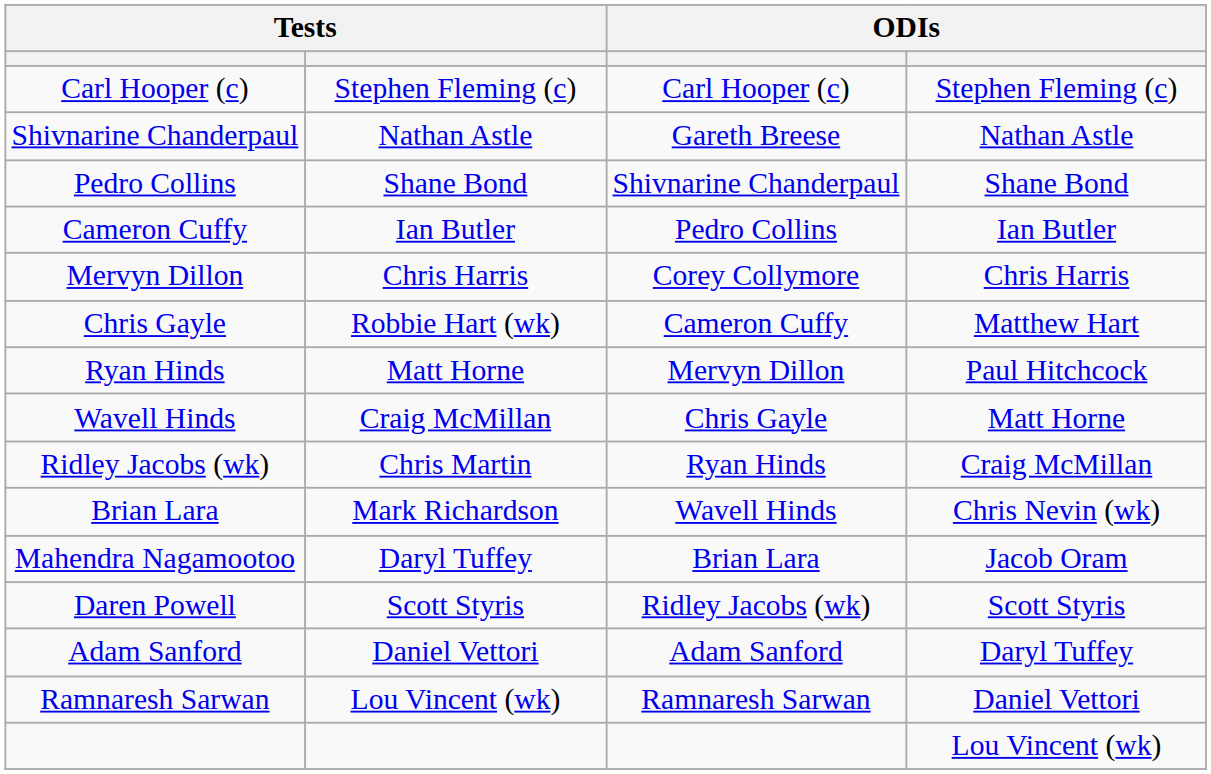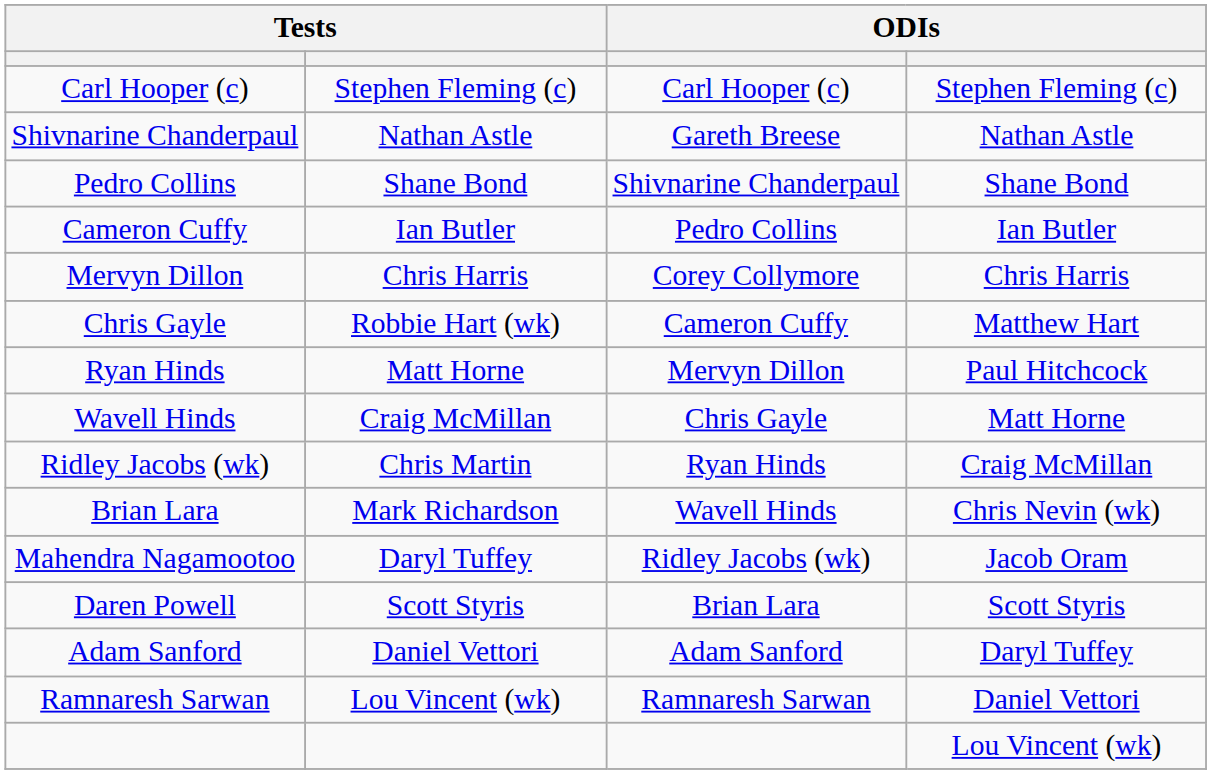 <table class="wikitable" style="text-align:center; margin:auto">
 <tr>
 <th colspan=2>Tests</th>
 <th colspan=2>ODIs</th>
 </tr>
 <tr>
 <th style="width:25%"></th>
 <th style="width:25%"></th>
 <th style="width:25%"></th>
 <th style="width:25%"></th>
 </tr>
 <tr>
 <td><a href='#'>Carl Hooper</a> (<a href='#'>c</a>)</td>
 <td><a href='#'>Stephen Fleming</a> (<a href='#'>c</a>)</td>
 <td><a href='#'>Carl Hooper</a> (<a href='#'>c</a>)</td>
 <td><a href='#'>Stephen Fleming</a> (<a href='#'>c</a>)</td>
 </tr>
 <tr>
 <td><a href='#'>Shivnarine Chanderpaul</a></td>
 <td><a href='#'>Nathan Astle</a></td>
 <td><a href='#'>Gareth Breese</a></td>
 <td><a href='#'>Nathan Astle</a></td>
 </tr>
 <tr>
 <td><a href='#'>Pedro Collins</a></td>
 <td><a href='#'>Shane Bond</a></td>
 <td><a href='#'>Shivnarine Chanderpaul</a></td>
 <td><a href='#'>Shane Bond</a></td>
 </tr>
 <tr>
 <td><a href='#'>Cameron Cuffy</a></td>
 <td><a href='#'>Ian Butler</a></td>
 <td><a href='#'>Pedro Collins</a></td>
 <td><a href='#'>Ian Butler</a></td>
 </tr>
 <tr>
 <td><a href='#'>Mervyn Dillon</a></td>
 <td><a href='#'>Chris Harris</a></td>
 <td><a href='#'>Corey Collymore</a></td>
 <td><a href='#'>Chris Harris</a></td>
 </tr>
 <tr>
 <td><a href='#'>Chris Gayle</a></td>
 <td><a href='#'>Robbie Hart</a> (<a href='#'>wk</a>)</td>
 <td><a href='#'>Cameron Cuffy</a></td>
 <td><a href='#'>Matthew Hart</a></td>
 </tr>
 <tr>
 <td><a href='#'>Ryan Hinds</a></td>
 <td><a href='#'>Matt Horne</a></td>
 <td><a href='#'>Mervyn Dillon</a></td>
 <td><a href='#'>Paul Hitchcock</a></td>
 </tr>
 <tr>
 <td><a href='#'>Wavell Hinds</a></td>
 <td><a href='#'>Craig McMillan</a></td>
 <td><a href='#'>Chris Gayle</a></td>
 <td><a href='#'>Matt Horne</a></td>
 </tr>
 <tr>
 <td><a href='#'>Ridley Jacobs</a> (<a href='#'>wk</a>)</td>
 <td><a href='#'>Chris Martin</a></td>
 <td><a href='#'>Ryan Hinds</a></td>
 <td><a href='#'>Craig McMillan</a></td>
 </tr>
 <tr>
 <td><a href='#'>Brian Lara</a></td>
 <td><a href='#'>Mark Richardson</a></td>
 <td><a href='#'>Wavell Hinds</a></td>
 <td><a href='#'>Chris Nevin</a> (<a href='#'>wk</a>)</td>
 </tr>
 <tr>
 <td><a href='#'>Mahendra Nagamootoo</a></td>
 <td><a href='#'>Daryl Tuffey</a></td>
-<td><a href='#'>Brian Lara</a></td>
+<td><a href='#'>Ridley Jacobs</a> (<a href='#'>wk</a>)</td>
 <td><a href='#'>Jacob Oram</a></td>
 </tr>
 <tr>
 <td><a href='#'>Daren Powell</a></td>
 <td><a href='#'>Scott Styris</a></td>
-<td><a href='#'>Ridley Jacobs</a> (<a href='#'>wk</a>)</td>
+<td><a href='#'>Brian Lara</a></td>
 <td><a href='#'>Scott Styris</a></td>
 </tr>
 <tr>
 <td><a href='#'>Adam Sanford</a></td>
 <td><a href='#'>Daniel Vettori</a></td>
 <td><a href='#'>Adam Sanford</a></td>
 <td><a href='#'>Daryl Tuffey</a></td>
 </tr>
 <tr>
 <td><a href='#'>Ramnaresh Sarwan</a></td>
 <td><a href='#'>Lou Vincent</a> (<a href='#'>wk</a>)</td>
 <td><a href='#'>Ramnaresh Sarwan</a></td>
 <td><a href='#'>Daniel Vettori</a></td>
 </tr>
 <tr>
 <td></td>
 <td></td>
 <td></td>
 <td><a href='#'>Lou Vincent</a> (<a href='#'>wk</a>)</td>
 </tr>
 </table>
